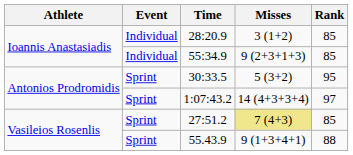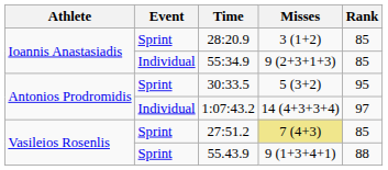 <table class="wikitable" style="font-size:90%">
 <tr>
 <th>Athlete</th>
 <th>Event</th>
 <th>Time</th>
 <th>Misses</th>
 <th>Rank</th>
 </tr>
 <tr align=center>
 <td align=left rowspan=2><a href='#'>Ioannis Anastasiadis</a></td>
-<td align=left><a href='#'>Individual</a></td>
+<td align=left><a href='#'>Sprint</a></td>
 <td>28:20.9</td>
 <td>3 (1+2)</td>
 <td>85</td>
 </tr>
 <tr align=center>
 <td align=left><a href='#'>Individual</a></td>
 <td>55:34.9</td>
 <td>9 (2+3+1+3)</td>
 <td>85</td>
 </tr>
 <tr align=center>
 <td align=left rowspan=2><a href='#'>Antonios Prodromidis</a></td>
 <td align=left><a href='#'>Sprint</a></td>
 <td>30:33.5</td>
 <td>5 (3+2)</td>
 <td>95</td>
 </tr>
 <tr align=center>
-<td align=left><a href='#'>Sprint</a></td>
+<td align=left><a href='#'>Individual</a></td>
 <td>1:07:43.2</td>
 <td>14 (4+3+3+4)</td>
 <td>97</td>
 </tr>
 <tr align=center>
 <td align=left rowspan=2><a href='#'>Vasileios Rosenlis</a></td>
 <td align=left><a href='#'>Sprint</a></td>
 <td>27:51.2</td>
 <td style="background: khaki;">7 (4+3)</td>
 <td>85</td>
 </tr>
 <tr align=center>
 <td align=left><a href='#'>Sprint</a></td>
 <td>55.43.9</td>
 <td>9 (1+3+4+1)</td>
 <td>88</td>
 </tr>
 </table>
